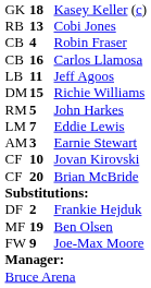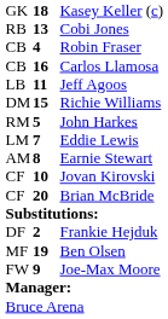 <table style="font-size: 90%" cellspacing="0" cellpadding="0" align="center">
 <tr>
 <th width=25></th>
 <th width=25></th>
 </tr>
 <tr>
 <td>GK</td>
 <td><strong>18</strong></td>
 <td><a href='#'>Kasey Keller</a> (<a href='#'>c</a>)</td>
 </tr>
 <tr>
 <td>RB</td>
 <td><strong>13</strong></td>
 <td><a href='#'>Cobi Jones</a></td>
 <td></td>
 <td></td>
 </tr>
 <tr>
 <td>CB</td>
 <td><strong>4</strong></td>
 <td><a href='#'>Robin Fraser</a></td>
 </tr>
 <tr>
 <td>CB</td>
 <td><strong>16</strong></td>
 <td><a href='#'>Carlos Llamosa</a></td>
 </tr>
 <tr>
 <td>LB</td>
 <td><strong>11</strong></td>
 <td><a href='#'>Jeff Agoos</a></td>
 </tr>
 <tr>
 <td>DM</td>
 <td><strong>15</strong></td>
 <td><a href='#'>Richie Williams</a></td>
 </tr>
 <tr>
 <td>RM</td>
 <td><strong>5</strong></td>
 <td><a href='#'>John Harkes</a></td>
 </tr>
 <tr>
 <td>LM</td>
 <td><strong>7</strong></td>
 <td><a href='#'>Eddie Lewis</a></td>
 <td></td>
 <td></td>
 </tr>
 <tr>
 <td>AM</td>
-<td><strong>3</strong></td>
+<td><strong>8</strong></td>
 <td><a href='#'>Earnie Stewart</a></td>
 <td></td>
 <td></td>
 </tr>
 <tr>
 <td>CF</td>
 <td><strong>10</strong></td>
 <td><a href='#'>Jovan Kirovski</a></td>
 </tr>
 <tr>
 <td>CF</td>
 <td><strong>20</strong></td>
 <td><a href='#'>Brian McBride</a></td>
 </tr>
 <tr>
 <td colspan=3><strong>Substitutions:</strong></td>
 </tr>
 <tr>
 <td>DF</td>
 <td><strong>2</strong></td>
 <td><a href='#'>Frankie Hejduk</a></td>
 <td></td>
 <td></td>
 </tr>
 <tr>
 <td>MF</td>
 <td><strong>19</strong></td>
 <td><a href='#'>Ben Olsen</a></td>
 <td></td>
 <td></td>
 </tr>
 <tr>
 <td>FW</td>
 <td><strong>9</strong></td>
 <td><a href='#'>Joe-Max Moore</a></td>
 <td></td>
 <td></td>
 </tr>
 <tr>
 <td colspan=3><strong>Manager:</strong></td>
 </tr>
 <tr>
 <td colspan=3><a href='#'>Bruce Arena</a></td>
 </tr>
 </table>
